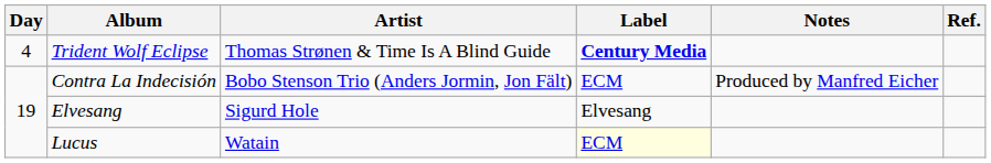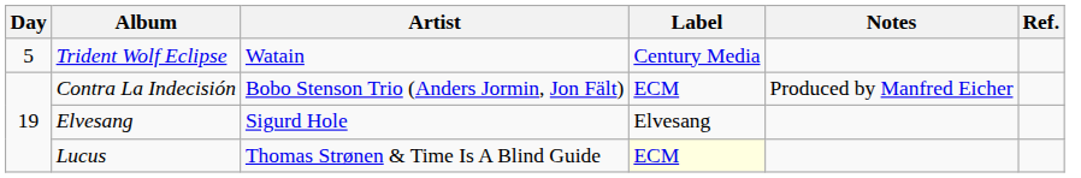 <table class="wikitable">
 <tr>
 <th>Day</th>
 <th>Album</th>
 <th>Artist</th>
 <th>Label</th>
 <th>Notes</th>
 <th>Ref.</th>
 </tr>
 <tr>
-<td rowspan="1" style="text-align:center;">4</td>
+<td rowspan="1" style="text-align:center;">5</td>
 <td><em><a href='#'>Trident Wolf Eclipse</a></em></td>
-<td><a href='#'>Thomas Strønen</a> & Time Is A Blind Guide</td>
-<td><strong><a href='#'>Century Media</a></strong></td>
+<td><a href='#'>Watain</a></td>
+<td><a href='#'>Century Media</a></td>
 <td></td>
 <td style="text-align:center;"></td>
 </tr>
 <tr>
 <td rowspan="3" style="text-align:center;">19</td>
 <td><em>Contra La Indecisión</em></td>
 <td><a href='#'>Bobo Stenson Trio</a> (<a href='#'>Anders Jormin</a>, <a href='#'>Jon Fält</a>)</td>
 <td><a href='#'>ECM</a></td>
 <td>Produced by <a href='#'>Manfred Eicher</a></td>
 <td style="text-align:center;"></td>
 </tr>
 <tr>
 <td><em>Elvesang</em></td>
 <td><a href='#'>Sigurd Hole</a></td>
 <td>Elvesang</td>
 <td></td>
 <td style="text-align:center;"></td>
 </tr>
 <tr>
 <td><em>Lucus</em></td>
-<td><a href='#'>Watain</a></td>
+<td><a href='#'>Thomas Strønen</a> & Time Is A Blind Guide</td>
 <td style="background: lightyellow;"><a href='#'>ECM</a></td>
 <td></td>
 <td style="text-align:center;"></td>
 </tr>
 </table>
